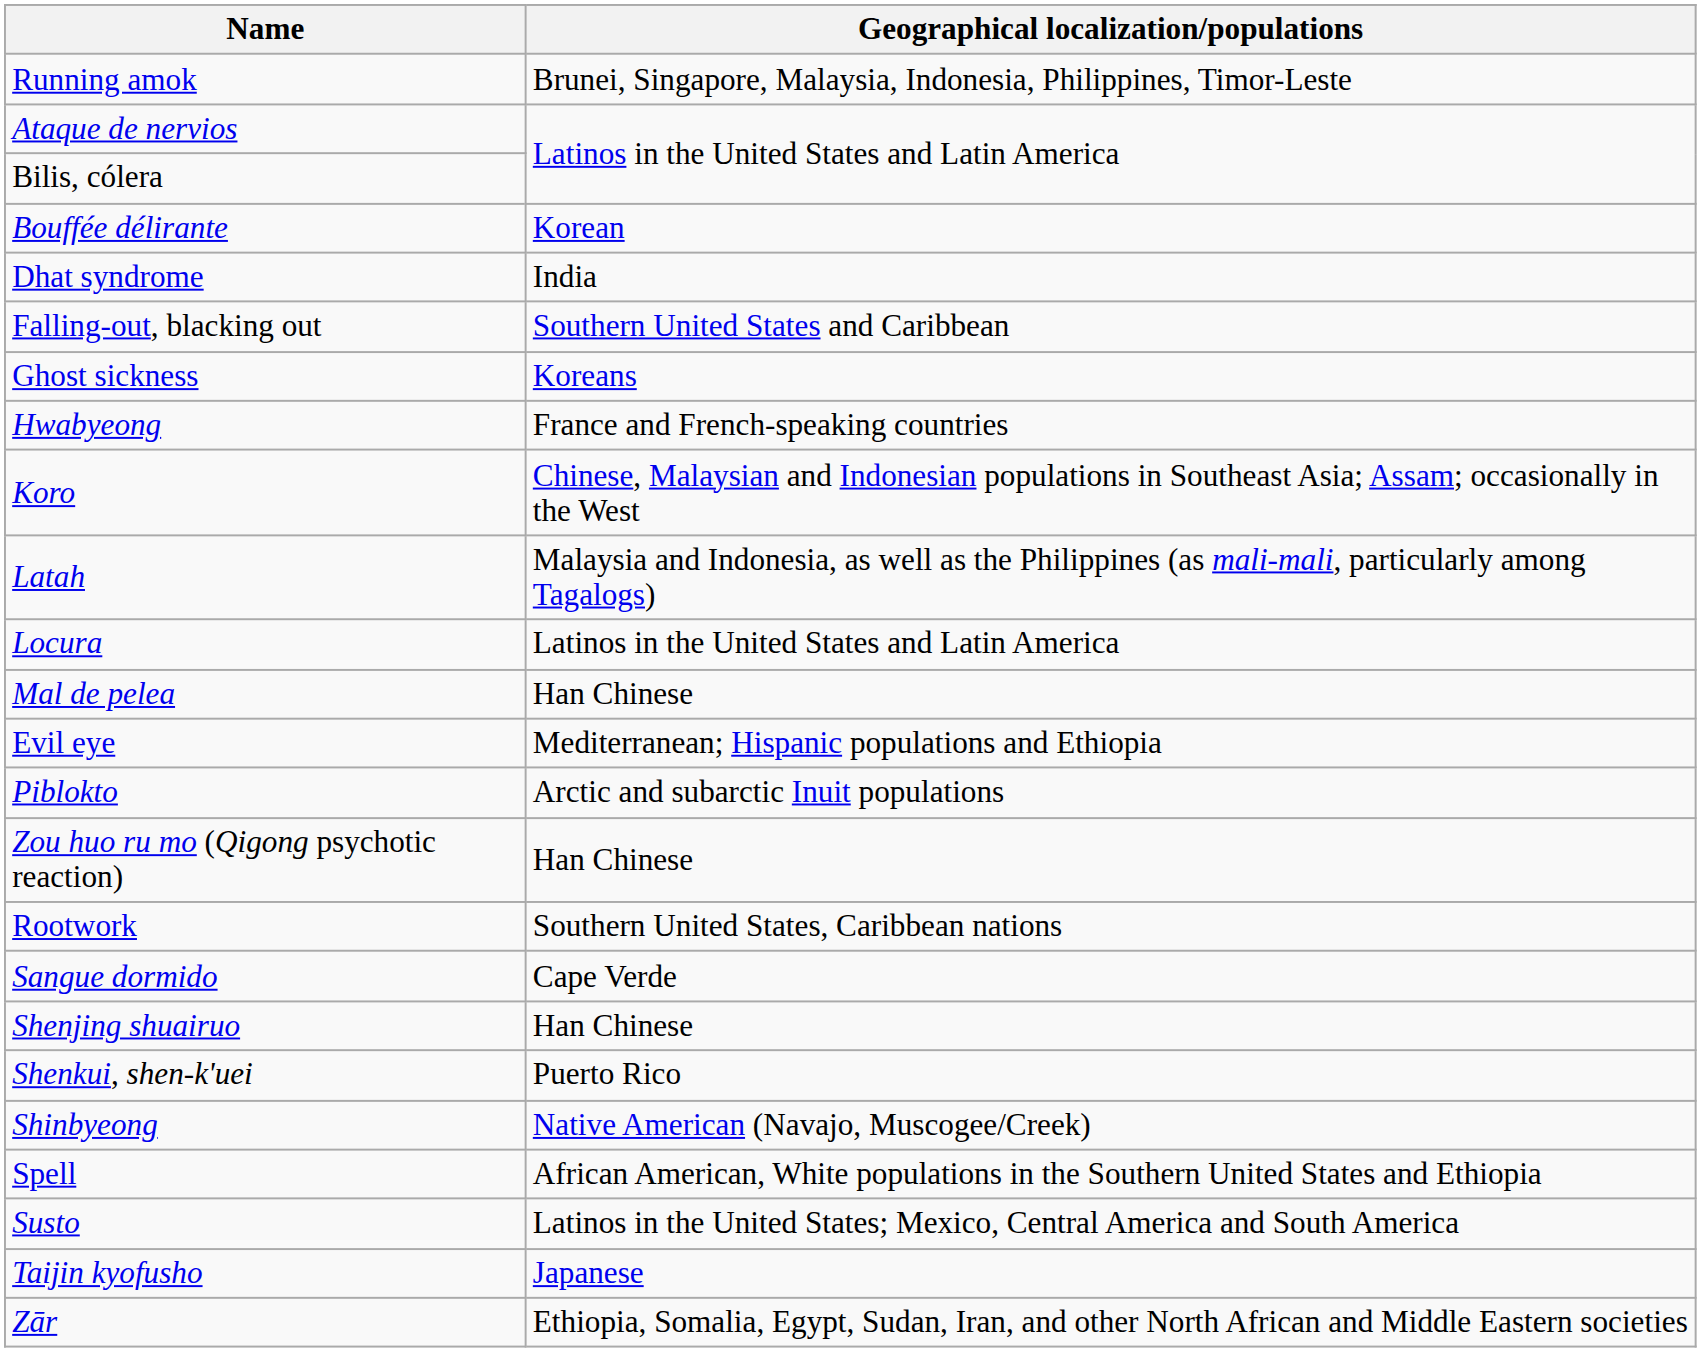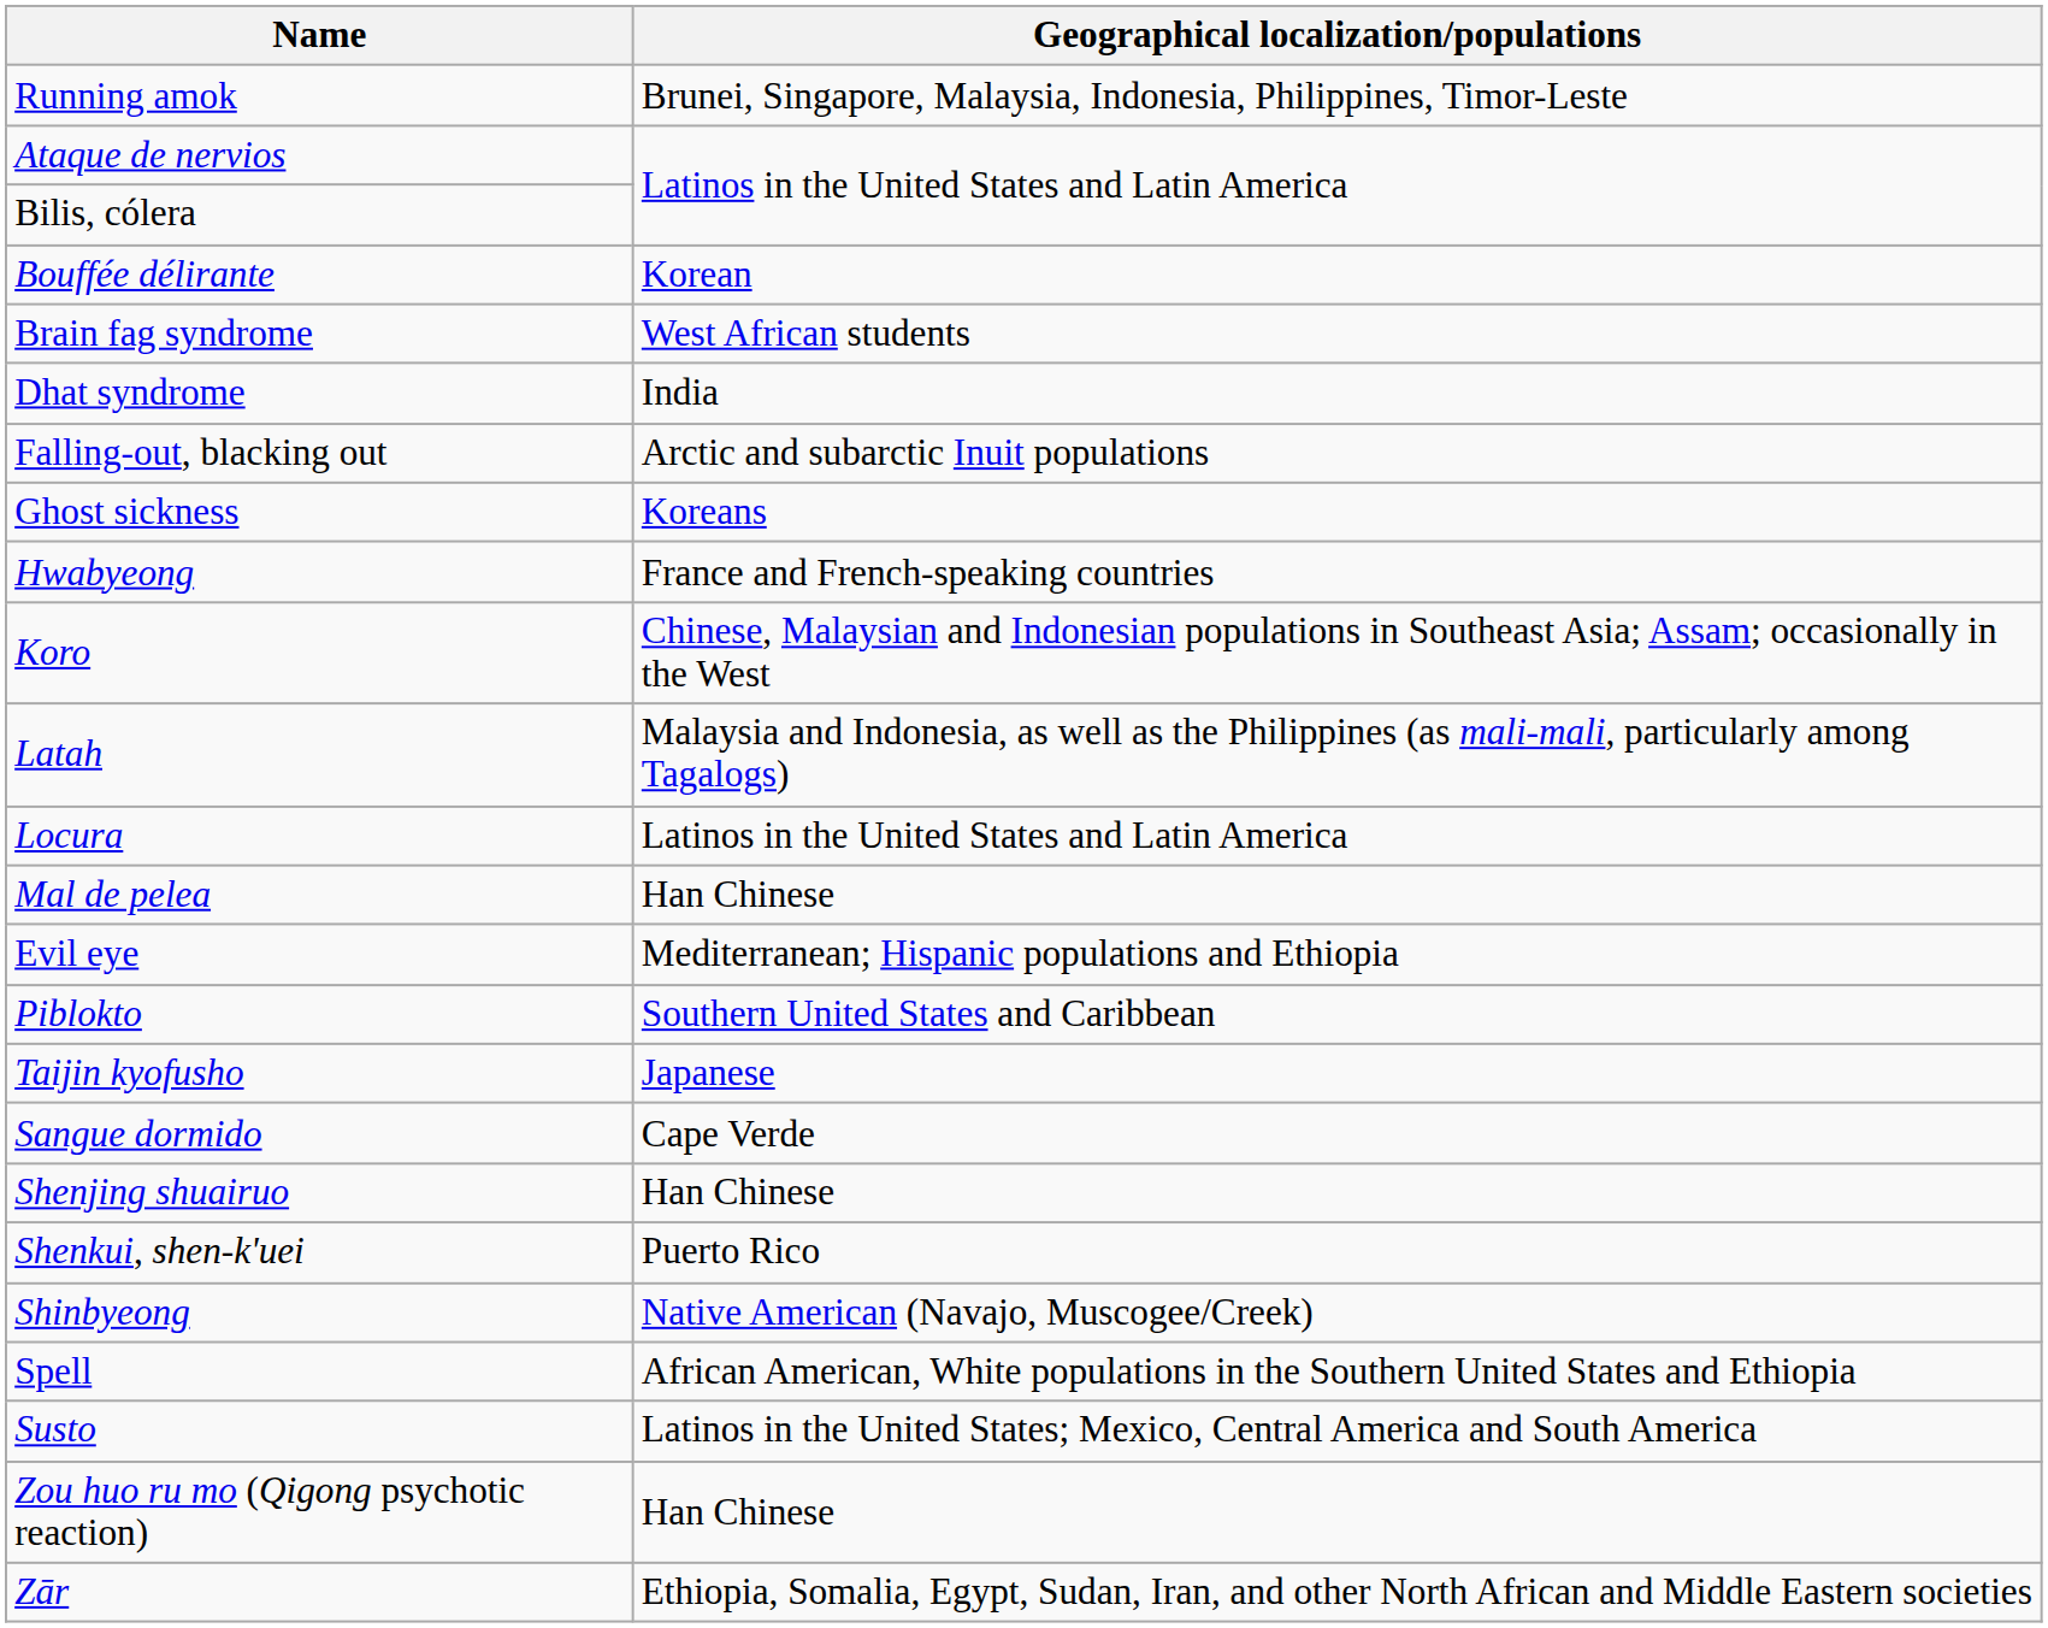 <table class="wikitable" border="1">
 <tr>
 <th>Name</th>
 <th>Geographical localization/populations</th>
 </tr>
 <tr>
 <td><a href='#'>Running amok</a></td>
 <td>Brunei, Singapore, Malaysia, Indonesia, Philippines, Timor-Leste</td>
 </tr>
 <tr>
 <td><em><a href='#'>Ataque de nervios</a></em></td>
 <td rowspan="2"><a href='#'>Latinos</a> in the United States and Latin America</td>
 </tr>
 <tr>
 <td>Bilis, cólera</td>
 </tr>
 <tr>
 <td><em><a href='#'>Bouffée délirante</a></em></td>
 <td><a href='#'>Korean</a></td>
 </tr>
 <tr>
+<td><a href='#'>Brain fag syndrome</a></td>
+<td><a href='#'>West African</a> students</td>
+</tr>
+<tr>
 <td><a href='#'>Dhat syndrome</a></td>
 <td>India</td>
 </tr>
 <tr>
 <td><a href='#'>Falling-out</a>, blacking out</td>
-<td><a href='#'>Southern United States</a> and Caribbean</td>
+<td>Arctic and subarctic <a href='#'>Inuit</a> populations</td>
 </tr>
 <tr>
 <td><a href='#'>Ghost sickness</a></td>
 <td><a href='#'>Koreans</a></td>
 </tr>
 <tr>
 <td><em><a href='#'>Hwabyeong</a></em></td>
 <td>France and French-speaking countries</td>
 </tr>
 <tr>
 <td><em><a href='#'>Koro</a></em></td>
 <td><a href='#'>Chinese</a>, <a href='#'>Malaysian</a> and <a href='#'>Indonesian</a> populations in Southeast Asia; <a href='#'>Assam</a>; occasionally in the West</td>
 </tr>
 <tr>
 <td><em><a href='#'>Latah</a></em></td>
 <td>Malaysia and Indonesia, as well as the Philippines (as <em><a href='#'>mali-mali</a></em>, particularly among <a href='#'>Tagalogs</a>)</td>
 </tr>
 <tr>
 <td><em><a href='#'>Locura</a></em></td>
 <td>Latinos in the United States and Latin America</td>
 </tr>
 <tr>
 <td><em><a href='#'>Mal de pelea</a></em></td>
 <td>Han Chinese</td>
 </tr>
 <tr>
 <td><a href='#'>Evil eye</a></td>
 <td>Mediterranean; <a href='#'>Hispanic</a> populations and Ethiopia</td>
 </tr>
 <tr>
 <td><em><a href='#'>Piblokto</a></em></td>
-<td>Arctic and subarctic <a href='#'>Inuit</a> populations</td>
+<td><a href='#'>Southern United States</a> and Caribbean</td>
 </tr>
 <tr>
-<td><em><a href='#'>Zou huo ru mo</a></em> (<em>Qigong</em> psychotic reaction)</td>
-<td>Han Chinese</td>
-</tr>
-<tr>
-<td><a href='#'>Rootwork</a></td>
-<td>Southern United States, Caribbean nations</td>
+<td><em><a href='#'>Taijin kyofusho</a></em></td>
+<td><a href='#'>Japanese</a></td>
 </tr>
 <tr>
 <td><em><a href='#'>Sangue dormido</a></em></td>
 <td>Cape Verde</td>
 </tr>
 <tr>
 <td><em><a href='#'>Shenjing shuairuo</a></em></td>
 <td>Han Chinese</td>
 </tr>
 <tr>
 <td><em><a href='#'>Shenkui</a></em>, <em>shen-k'uei</em></td>
 <td>Puerto Rico</td>
 </tr>
 <tr>
 <td><em><a href='#'>Shinbyeong</a></em></td>
 <td><a href='#'>Native American</a> (Navajo, Muscogee/Creek)</td>
 </tr>
 <tr>
 <td><a href='#'>Spell</a></td>
 <td>African American, White populations in the Southern United States and Ethiopia</td>
 </tr>
 <tr>
 <td><em><a href='#'>Susto</a></em></td>
 <td>Latinos in the United States; Mexico, Central America and South America</td>
 </tr>
 <tr>
-<td><em><a href='#'>Taijin kyofusho</a></em></td>
-<td><a href='#'>Japanese</a></td>
+<td><em><a href='#'>Zou huo ru mo</a></em> (<em>Qigong</em> psychotic reaction)</td>
+<td>Han Chinese</td>
 </tr>
 <tr>
 <td><em><a href='#'>Zār</a></em></td>
 <td>Ethiopia, Somalia, Egypt, Sudan, Iran, and other North African and Middle Eastern societies</td>
 </tr>
 </table>
